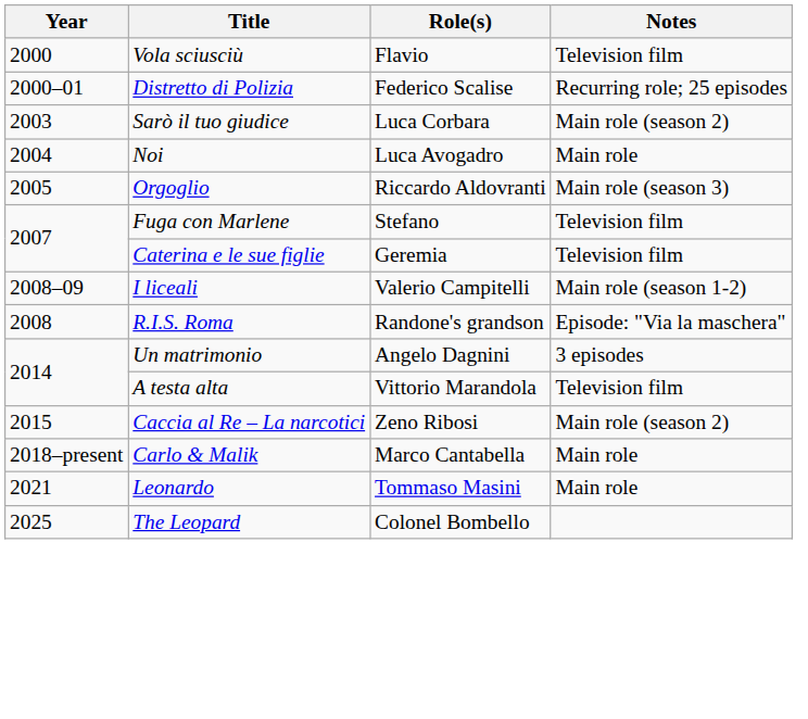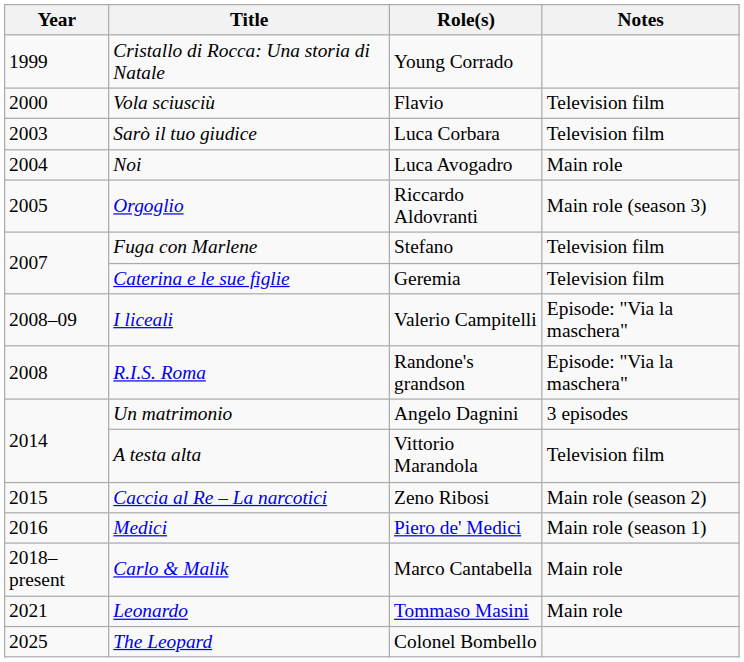 <table class="wikitable plainrowheaders sortable">
 <tr>
 <th scope="col">Year</th>
 <th scope="col">Title</th>
 <th scope="col">Role(s)</th>
 <th scope="col" class="unsortable">Notes</th>
 </tr>
 <tr>
+<td>1999</td>
+<td><em>Cristallo di Rocca: Una storia di Natale</em></td>
+<td>Young Corrado</td>
+<td></td>
+</tr>
+<tr>
 <td>2000</td>
 <td><em>Vola sciusciù</em></td>
 <td>Flavio</td>
 <td>Television film</td>
 </tr>
 <tr>
-<td>2000–01</td>
-<td><em><a href='#'>Distretto di Polizia</a></em></td>
-<td>Federico Scalise</td>
-<td>Recurring role; 25 episodes</td>
-</tr>
-<tr>
 <td>2003</td>
 <td><em>Sarò il tuo giudice</em></td>
 <td>Luca Corbara</td>
-<td>Main role (season 2)</td>
+<td>Television film</td>
 </tr>
 <tr>
 <td>2004</td>
 <td><em>Noi</em></td>
 <td>Luca Avogadro</td>
 <td>Main role</td>
 </tr>
 <tr>
 <td>2005</td>
 <td><em><a href='#'>Orgoglio</a></em></td>
 <td>Riccardo Aldovranti</td>
 <td>Main role (season 3)</td>
 </tr>
 <tr>
 <td rowspan="2">2007</td>
 <td><em>Fuga con Marlene</em></td>
 <td>Stefano</td>
 <td>Television film</td>
 </tr>
 <tr>
 <td><em><a href='#'>Caterina e le sue figlie</a></em></td>
 <td>Geremia</td>
 <td>Television film</td>
 </tr>
 <tr>
 <td>2008–09</td>
 <td><em><a href='#'>I liceali</a></em></td>
 <td>Valerio Campitelli</td>
-<td>Main role (season 1-2)</td>
+<td>Episode: "Via la maschera"</td>
 </tr>
 <tr>
 <td>2008</td>
 <td><em><a href='#'>R.I.S. Roma</a></em></td>
 <td>Randone's grandson</td>
 <td>Episode: "Via la maschera"</td>
 </tr>
 <tr>
 <td rowspan="2">2014</td>
 <td><em>Un matrimonio</em></td>
 <td>Angelo Dagnini</td>
 <td>3 episodes</td>
 </tr>
 <tr>
 <td><em>A testa alta</em></td>
 <td>Vittorio Marandola</td>
 <td>Television film</td>
 </tr>
 <tr>
 <td>2015</td>
 <td><em><a href='#'>Caccia al Re – La narcotici</a></em></td>
 <td>Zeno Ribosi</td>
 <td>Main role (season 2)</td>
 </tr>
 <tr>
+<td>2016</td>
+<td><em><a href='#'>Medici</a></em></td>
+<td><a href='#'>Piero de' Medici</a></td>
+<td>Main role (season 1)</td>
+</tr>
+<tr>
 <td>2018–present</td>
 <td><em><a href='#'>Carlo & Malik</a></em></td>
 <td>Marco Cantabella</td>
 <td>Main role</td>
 </tr>
 <tr>
 <td>2021</td>
 <td><em><a href='#'>Leonardo</a></em></td>
 <td><a href='#'>Tommaso Masini</a></td>
 <td>Main role</td>
 </tr>
 <tr>
 <td>2025</td>
 <td><em><a href='#'>The Leopard</a></em></td>
 <td>Colonel Bombello</td>
 <td></td>
 </tr>
 </table>
